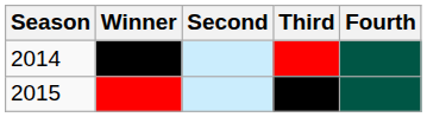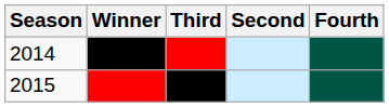 <table class="wikitable">
 <tr style="background:#efefef;">
 <th>Season</th>
 <th>Winner</th>
+<th>Third</th>
 <th>Second</th>
-<th>Third</th>
 <th>Fourth</th>
 </tr>
 <tr>
 <td>2014</td>
 <td bgcolor="Black" div style="text-align:center;"></td>
+<td bgcolor="Red" div style="text-align: center;"></td>
 <td bgcolor="#CBEDFD" div style="text-align: center;"></td>
-<td bgcolor="Red" div style="text-align: center;"></td>
 <td bgcolor=#005645 div style="text-align:center;"></td>
 </tr>
 <tr>
 <td>2015</td>
 <td bgcolor="Red" div style="text-align: center;"></td>
+<td bgcolor="Black" div style="text-align:center;"></td>
 <td bgcolor="#CBEDFD" div style="text-align: center;"></td>
-<td bgcolor="Black" div style="text-align:center;"></td>
 <td bgcolor=#005645 div style="text-align:center;"></td>
 </tr>
 </table>
